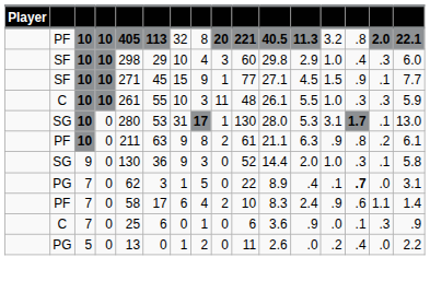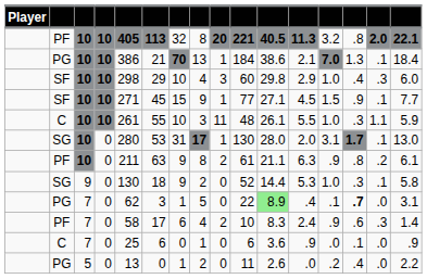 <table class="wikitable sortable" style="font-size: 95%; text-align:right;">
 <tr>
 <th style="background:#010101; color:#FFFFFF; border-top:#8D9093 3px solid; border-bottom:#8D9093 3px solid;">Player</th>
 <th style="background:#010101; color:#FFFFFF; border-top:#8D9093 3px solid; border-bottom:#8D9093 3px solid;"></th>
 <th style="background:#010101; color:#FFFFFF; border-top:#8D9093 3px solid; border-bottom:#8D9093 3px solid;"></th>
 <th style="background:#010101; color:#FFFFFF; border-top:#8D9093 3px solid; border-bottom:#8D9093 3px solid;"></th>
 <th style="background:#010101; color:#FFFFFF; border-top:#8D9093 3px solid; border-bottom:#8D9093 3px solid;"></th>
 <th style="background:#010101; color:#FFFFFF; border-top:#8D9093 3px solid; border-bottom:#8D9093 3px solid;"></th>
 <th style="background:#010101; color:#FFFFFF; border-top:#8D9093 3px solid; border-bottom:#8D9093 3px solid;"></th>
 <th style="background:#010101; color:#FFFFFF; border-top:#8D9093 3px solid; border-bottom:#8D9093 3px solid;"></th>
 <th style="background:#010101; color:#FFFFFF; border-top:#8D9093 3px solid; border-bottom:#8D9093 3px solid;"></th>
 <th style="background:#010101; color:#FFFFFF; border-top:#8D9093 3px solid; border-bottom:#8D9093 3px solid;"></th>
 <th style="background:#010101; color:#FFFFFF; border-top:#8D9093 3px solid; border-bottom:#8D9093 3px solid;"></th>
 <th style="background:#010101; color:#FFFFFF; border-top:#8D9093 3px solid; border-bottom:#8D9093 3px solid;"></th>
 <th style="background:#010101; color:#FFFFFF; border-top:#8D9093 3px solid; border-bottom:#8D9093 3px solid;"></th>
 <th style="background:#010101; color:#FFFFFF; border-top:#8D9093 3px solid; border-bottom:#8D9093 3px solid;"></th>
 <th style="background:#010101; color:#FFFFFF; border-top:#8D9093 3px solid; border-bottom:#8D9093 3px solid;"></th>
 <th style="background:#010101; color:#FFFFFF; border-top:#8D9093 3px solid; border-bottom:#8D9093 3px solid;"></th>
 </tr>
 <tr>
 <td style="text-align:left;"></td>
 <td style="text-align:center;">PF</td>
 <td style="background:#8D9093; color:#010101;"><strong>10</strong></td>
 <td style="background:#8D9093; color:#010101;"><strong>10</strong></td>
 <td style="background:#8D9093; color:#010101;"><strong>405</strong></td>
 <td style="background:#8D9093; color:#010101;"><strong>113</strong></td>
 <td>32</td>
 <td>8</td>
 <td style="background:#8D9093; color:#010101;"><strong>20</strong></td>
 <td style="background:#8D9093; color:#010101;"><strong>221</strong></td>
 <td style="background:#8D9093; color:#010101;"><strong>40.5</strong></td>
 <td style="background:#8D9093; color:#010101;"><strong>11.3</strong></td>
 <td>3.2</td>
 <td>.8</td>
 <td style="background:#8D9093; color:#010101;"><strong>2.0</strong></td>
 <td style="background:#8D9093; color:#010101;"><strong>22.1</strong></td>
+</tr>
+<tr>
+<td style="text-align:left;"></td>
+<td style="text-align:center;">PG</td>
+<td style="background:#8D9093; color:#010101;"><strong>10</strong></td>
+<td style="background:#8D9093; color:#010101;"><strong>10</strong></td>
+<td>386</td>
+<td>21</td>
+<td style="background:#8D9093; color:#010101;"><strong>70</strong></td>
+<td>13</td>
+<td>1</td>
+<td>184</td>
+<td>38.6</td>
+<td>2.1</td>
+<td style="background:#8D9093; color:#010101;"><strong>7.0</strong></td>
+<td>1.3</td>
+<td>.1</td>
+<td>18.4</td>
 </tr>
 <tr>
 <td style="text-align:left;"></td>
 <td style="text-align:center;">SF</td>
 <td style="background:#8D9093; color:#010101;"><strong>10</strong></td>
 <td style="background:#8D9093; color:#010101;"><strong>10</strong></td>
 <td>298</td>
 <td>29</td>
 <td>10</td>
 <td>4</td>
 <td>3</td>
 <td>60</td>
 <td>29.8</td>
 <td>2.9</td>
 <td>1.0</td>
 <td>.4</td>
 <td>.3</td>
 <td>6.0</td>
 </tr>
 <tr>
 <td style="text-align:left;"></td>
 <td style="text-align:center;">SF</td>
 <td style="background:#8D9093; color:#010101;"><strong>10</strong></td>
 <td style="background:#8D9093; color:#010101;"><strong>10</strong></td>
 <td>271</td>
 <td>45</td>
 <td>15</td>
 <td>9</td>
 <td>1</td>
 <td>77</td>
 <td>27.1</td>
 <td>4.5</td>
 <td>1.5</td>
 <td>.9</td>
 <td>.1</td>
 <td>7.7</td>
 </tr>
 <tr>
 <td style="text-align:left;"></td>
 <td style="text-align:center;">C</td>
 <td style="background:#8D9093; color:#010101;"><strong>10</strong></td>
 <td style="background:#8D9093; color:#010101;"><strong>10</strong></td>
 <td>261</td>
 <td>55</td>
 <td>10</td>
 <td>3</td>
 <td>11</td>
 <td>48</td>
 <td>26.1</td>
 <td>5.5</td>
 <td>1.0</td>
 <td>.3</td>
-<td>.3</td>
+<td>1.1</td>
 <td>5.9</td>
 </tr>
 <tr>
 <td style="text-align:left;"></td>
 <td style="text-align:center;">SG</td>
 <td style="background:#8D9093; color:#010101;"><strong>10</strong></td>
 <td>0</td>
 <td>280</td>
 <td>53</td>
 <td>31</td>
 <td style="background:#8D9093; color:#010101;"><strong>17</strong></td>
 <td>1</td>
 <td>130</td>
 <td>28.0</td>
-<td>5.3</td>
+<td>2.0</td>
 <td>3.1</td>
 <td style="background:#8D9093; color:#010101;"><strong>1.7</strong></td>
 <td>.1</td>
 <td>13.0</td>
 </tr>
 <tr>
 <td style="text-align:left;"></td>
 <td style="text-align:center;">PF</td>
 <td style="background:#8D9093; color:#010101;"><strong>10</strong></td>
 <td>0</td>
 <td>211</td>
 <td>63</td>
 <td>9</td>
 <td>8</td>
 <td>2</td>
 <td>61</td>
 <td>21.1</td>
 <td>6.3</td>
 <td>.9</td>
 <td>.8</td>
 <td>.2</td>
 <td>6.1</td>
 </tr>
 <tr>
 <td style="text-align:left;"></td>
 <td style="text-align:center;">SG</td>
 <td>9</td>
 <td>0</td>
 <td>130</td>
-<td>36</td>
+<td>18</td>
 <td>9</td>
-<td>3</td>
+<td>2</td>
 <td>0</td>
 <td>52</td>
 <td>14.4</td>
-<td>2.0</td>
+<td>5.3</td>
 <td>1.0</td>
 <td>.3</td>
 <td>.1</td>
 <td>5.8</td>
 </tr>
 <tr>
 <td style="text-align:left;"></td>
 <td style="text-align:center;">PG</td>
 <td>7</td>
 <td>0</td>
 <td>62</td>
 <td>3</td>
 <td>1</td>
 <td>5</td>
 <td>0</td>
 <td>22</td>
-<td>8.9</td>
+<td style="background: lightgreen;">8.9</td>
 <td>.4</td>
 <td>.1</td>
 <td><strong>.7</strong></td>
 <td>.0</td>
 <td>3.1</td>
 </tr>
 <tr>
 <td style="text-align:left;"></td>
 <td style="text-align:center;">PF</td>
 <td>7</td>
 <td>0</td>
 <td>58</td>
 <td>17</td>
 <td>6</td>
 <td>4</td>
 <td>2</td>
 <td>10</td>
 <td>8.3</td>
 <td>2.4</td>
 <td>.9</td>
 <td>.6</td>
-<td>1.1</td>
+<td>.3</td>
 <td>1.4</td>
 </tr>
 <tr>
 <td style="text-align:left;"></td>
 <td style="text-align:center;">C</td>
 <td>7</td>
 <td>0</td>
 <td>25</td>
 <td>6</td>
 <td>0</td>
 <td>1</td>
 <td>0</td>
 <td>6</td>
 <td>3.6</td>
 <td>.9</td>
 <td>.0</td>
 <td>.1</td>
-<td>.3</td>
+<td>.0</td>
 <td>.9</td>
 </tr>
 <tr>
 <td style="text-align:left;"></td>
 <td style="text-align:center;">PG</td>
 <td>5</td>
 <td>0</td>
 <td>13</td>
 <td>0</td>
 <td>1</td>
 <td>2</td>
 <td>0</td>
 <td>11</td>
 <td>2.6</td>
 <td>.0</td>
 <td>.2</td>
 <td>.4</td>
 <td>.0</td>
 <td>2.2</td>
 </tr>
 </table>
